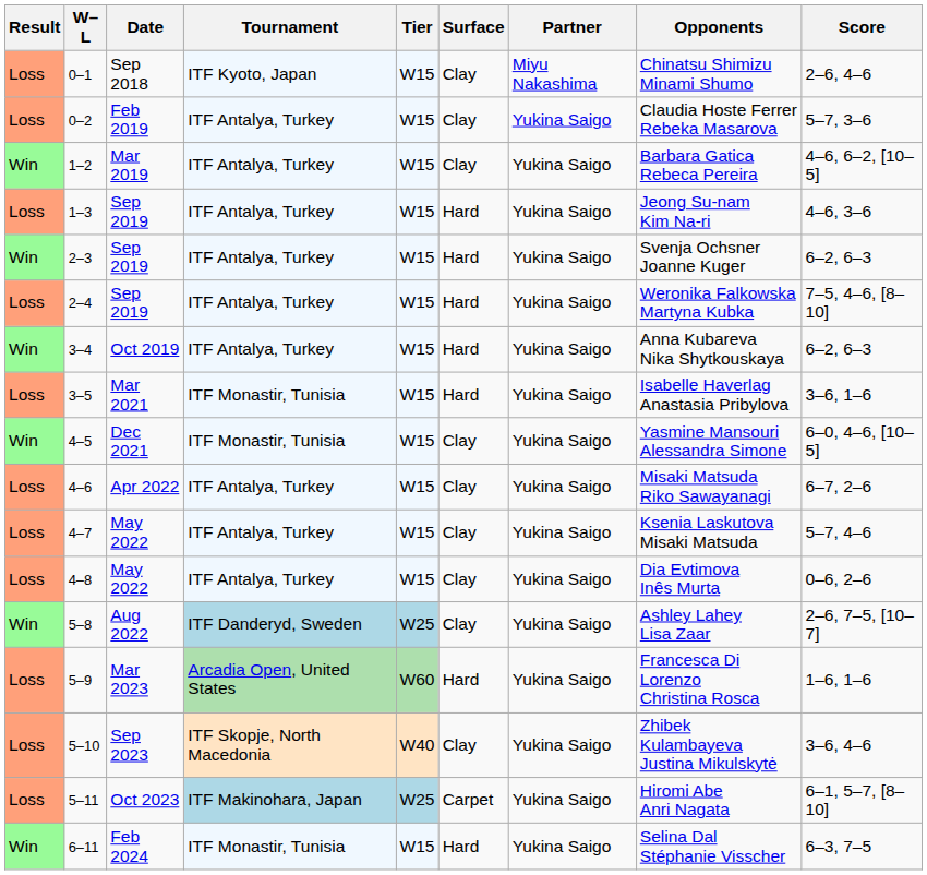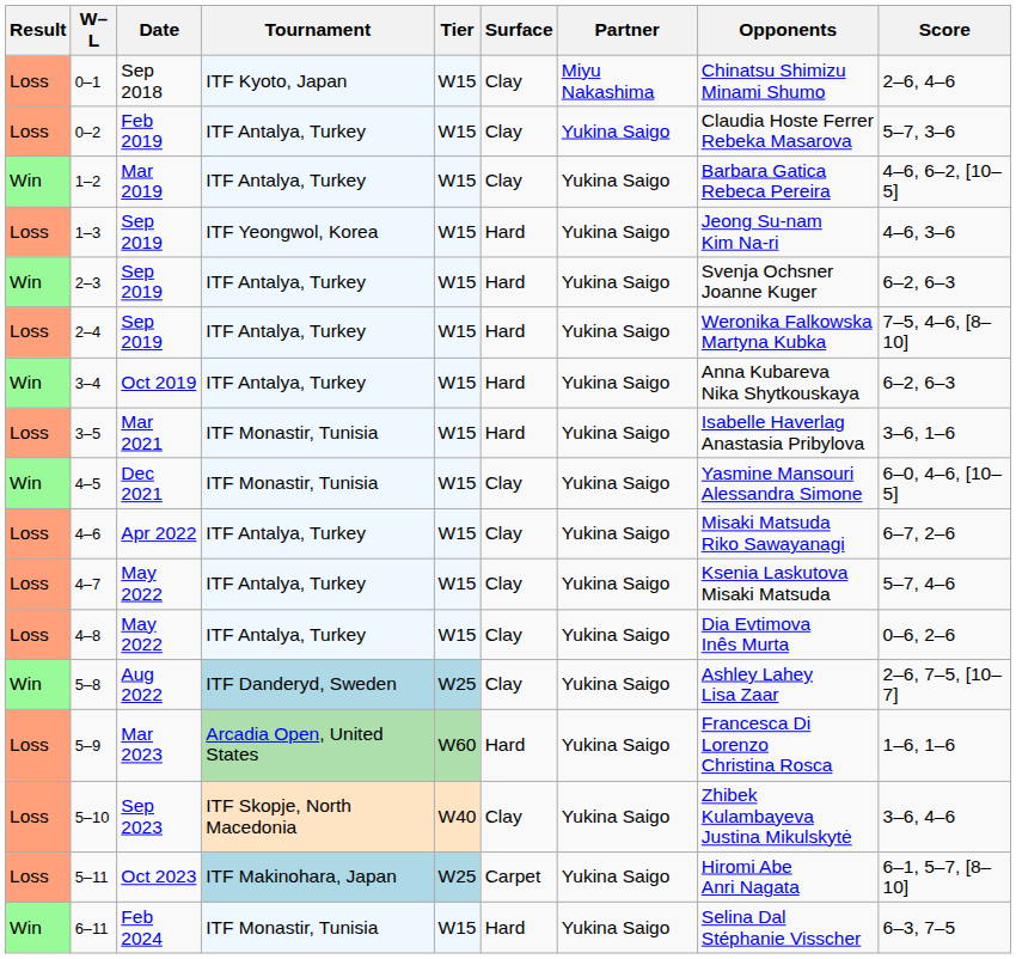 <table class="sortable wikitable">
 <tr>
 <th>Result</th>
 <th class="unsortable">W–L</th>
 <th>Date</th>
 <th>Tournament</th>
 <th>Tier</th>
 <th>Surface</th>
 <th>Partner</th>
 <th>Opponents</th>
 <th class="unsortable">Score</th>
 </tr>
 <tr>
 <td style="background:#ffa07a;">Loss</td>
 <td><small>0–1</small></td>
 <td>Sep 2018</td>
 <td style="background:#f0f8ff;">ITF Kyoto, Japan</td>
 <td style="background:#f0f8ff;">W15</td>
 <td>Clay</td>
 <td> <a href='#'>Miyu Nakashima</a></td>
 <td> <a href='#'>Chinatsu Shimizu</a> <br>  <a href='#'>Minami Shumo</a></td>
 <td>2–6, 4–6</td>
 </tr>
 <tr>
 <td style="background:#ffa07a;">Loss</td>
 <td><small>0–2</small></td>
 <td><a href='#'>Feb 2019</a></td>
 <td style="background:#f0f8ff;">ITF Antalya, Turkey</td>
 <td style="background:#f0f8ff;">W15</td>
 <td>Clay</td>
 <td> <a href='#'>Yukina Saigo</a></td>
 <td> Claudia Hoste Ferrer <br>  <a href='#'>Rebeka Masarova</a></td>
 <td>5–7, 3–6</td>
 </tr>
 <tr>
 <td style="background:#98fb98;">Win</td>
 <td><small>1–2</small></td>
 <td><a href='#'>Mar 2019</a></td>
 <td style="background:#f0f8ff;">ITF Antalya, Turkey</td>
 <td style="background:#f0f8ff;">W15</td>
 <td>Clay</td>
 <td> Yukina Saigo</td>
 <td> <a href='#'>Barbara Gatica</a> <br>  <a href='#'>Rebeca Pereira</a></td>
 <td>4–6, 6–2, [10–5]</td>
 </tr>
 <tr>
 <td style="background:#ffa07a;">Loss</td>
 <td><small>1–3</small></td>
 <td><a href='#'>Sep 2019</a></td>
-<td style="background:#f0f8ff;">ITF Antalya, Turkey</td>
+<td style="background:#f0f8ff;">ITF Yeongwol, Korea</td>
 <td style="background:#f0f8ff;">W15</td>
 <td>Hard</td>
 <td> Yukina Saigo</td>
 <td> <a href='#'>Jeong Su-nam</a> <br>  <a href='#'>Kim Na-ri</a></td>
 <td>4–6, 3–6</td>
 </tr>
 <tr>
 <td style="background:#98fb98;">Win</td>
 <td><small>2–3</small></td>
 <td><a href='#'>Sep 2019</a></td>
 <td style="background:#f0f8ff;">ITF Antalya, Turkey</td>
 <td style="background:#f0f8ff;">W15</td>
 <td>Hard</td>
 <td> Yukina Saigo</td>
 <td> Svenja Ochsner <br>  Joanne Kuger</td>
 <td>6–2, 6–3</td>
 </tr>
 <tr>
 <td style="background:#ffa07a;">Loss</td>
 <td><small>2–4</small></td>
 <td><a href='#'>Sep 2019</a></td>
 <td style="background:#f0f8ff;">ITF Antalya, Turkey</td>
 <td style="background:#f0f8ff;">W15</td>
 <td>Hard</td>
 <td> Yukina Saigo</td>
 <td> <a href='#'>Weronika Falkowska</a> <br>  <a href='#'>Martyna Kubka</a></td>
 <td>7–5, 4–6, [8–10]</td>
 </tr>
 <tr>
 <td style="background:#98fb98;">Win</td>
 <td><small>3–4</small></td>
 <td><a href='#'>Oct 2019</a></td>
 <td style="background:#f0f8ff;">ITF Antalya, Turkey</td>
 <td style="background:#f0f8ff;">W15</td>
 <td>Hard</td>
 <td> Yukina Saigo</td>
 <td> Anna Kubareva <br>  Nika Shytkouskaya</td>
 <td>6–2, 6–3</td>
 </tr>
 <tr>
 <td style="background:#ffa07a;">Loss</td>
 <td><small>3–5</small></td>
 <td><a href='#'>Mar 2021</a></td>
 <td style="background:#f0f8ff;">ITF Monastir, Tunisia</td>
 <td style="background:#f0f8ff;">W15</td>
 <td>Hard</td>
 <td> Yukina Saigo</td>
 <td> <a href='#'>Isabelle Haverlag</a> <br>  Anastasia Pribylova</td>
 <td>3–6, 1–6</td>
 </tr>
 <tr>
 <td style="background:#98fb98;">Win</td>
 <td><small>4–5</small></td>
 <td><a href='#'>Dec 2021</a></td>
 <td style="background:#f0f8ff;">ITF Monastir, Tunisia</td>
 <td style="background:#f0f8ff;">W15</td>
 <td>Clay</td>
 <td> Yukina Saigo</td>
 <td> <a href='#'>Yasmine Mansouri</a> <br>  <a href='#'>Alessandra Simone</a></td>
 <td>6–0, 4–6, [10–5]</td>
 </tr>
 <tr>
 <td style="background:#ffa07a;">Loss</td>
 <td><small>4–6</small></td>
 <td><a href='#'>Apr 2022</a></td>
 <td style="background:#f0f8ff;">ITF Antalya, Turkey</td>
 <td style="background:#f0f8ff;">W15</td>
 <td>Clay</td>
 <td> Yukina Saigo</td>
 <td> <a href='#'>Misaki Matsuda</a> <br>  <a href='#'>Riko Sawayanagi</a></td>
 <td>6–7, 2–6</td>
 </tr>
 <tr>
 <td style="background:#ffa07a;">Loss</td>
 <td><small>4–7</small></td>
 <td><a href='#'>May 2022</a></td>
 <td style="background:#f0f8ff;">ITF Antalya, Turkey</td>
 <td style="background:#f0f8ff;">W15</td>
 <td>Clay</td>
 <td> Yukina Saigo</td>
 <td> <a href='#'>Ksenia Laskutova</a> <br>  Misaki Matsuda</td>
 <td>5–7, 4–6</td>
 </tr>
 <tr>
 <td style="background:#ffa07a;">Loss</td>
 <td><small>4–8</small></td>
 <td><a href='#'>May 2022</a></td>
 <td style="background:#f0f8ff;">ITF Antalya, Turkey</td>
 <td style="background:#f0f8ff;">W15</td>
 <td>Clay</td>
 <td> Yukina Saigo</td>
 <td> <a href='#'>Dia Evtimova</a> <br>  <a href='#'>Inês Murta</a></td>
 <td>0–6, 2–6</td>
 </tr>
 <tr>
 <td style="background:#98fb98;">Win</td>
 <td><small>5–8</small></td>
 <td><a href='#'>Aug 2022</a></td>
 <td style="background:lightblue;">ITF Danderyd, Sweden</td>
 <td style="background:lightblue;">W25</td>
 <td>Clay</td>
 <td> Yukina Saigo</td>
 <td> <a href='#'>Ashley Lahey</a> <br>  <a href='#'>Lisa Zaar</a></td>
 <td>2–6, 7–5, [10–7]</td>
 </tr>
 <tr>
 <td style="background:#ffa07a;">Loss</td>
 <td><small>5–9</small></td>
 <td><a href='#'>Mar 2023</a></td>
 <td style="background:#addfad;"><a href='#'>Arcadia Open</a>, United States</td>
 <td style="background:#addfad;">W60</td>
 <td>Hard</td>
 <td> Yukina Saigo</td>
 <td> <a href='#'>Francesca Di Lorenzo</a> <br>  <a href='#'>Christina Rosca</a></td>
 <td>1–6, 1–6</td>
 </tr>
 <tr>
 <td style="background:#ffa07a;">Loss</td>
 <td><small>5–10</small></td>
 <td><a href='#'>Sep 2023</a></td>
 <td style="background:#ffe4c4;">ITF Skopje, North Macedonia</td>
 <td style="background:#ffe4c4;">W40</td>
 <td>Clay</td>
 <td> Yukina Saigo</td>
 <td> <a href='#'>Zhibek Kulambayeva</a> <br>  <a href='#'>Justina Mikulskytė</a></td>
 <td>3–6, 4–6</td>
 </tr>
 <tr>
 <td style="background:#ffa07a;">Loss</td>
 <td><small>5–11</small></td>
 <td><a href='#'>Oct 2023</a></td>
 <td style="background:lightblue;">ITF Makinohara, Japan</td>
 <td style="background:lightblue;">W25</td>
 <td>Carpet</td>
 <td> Yukina Saigo</td>
 <td> <a href='#'>Hiromi Abe</a> <br>  <a href='#'>Anri Nagata</a></td>
 <td>6–1, 5–7, [8–10]</td>
 </tr>
 <tr>
 <td style="background:#98fb98;">Win</td>
 <td><small>6–11</small></td>
 <td><a href='#'>Feb 2024</a></td>
 <td style="background:#f0f8ff;">ITF Monastir, Tunisia</td>
 <td style="background:#f0f8ff;">W15</td>
 <td>Hard</td>
 <td> Yukina Saigo</td>
 <td> <a href='#'>Selina Dal</a> <br>  <a href='#'>Stéphanie Visscher</a></td>
 <td>6–3, 7–5</td>
 </tr>
 </table>
